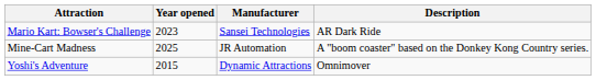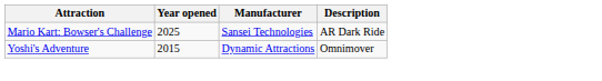 <table class="wikitable">
 <tr>
 <th>Attraction</th>
 <th>Year opened</th>
 <th>Manufacturer</th>
 <th>Description</th>
 </tr>
 <tr>
 <td><a href='#'>Mario Kart: Bowser's Challenge</a></td>
-<td>2023</td>
+<td>2025</td>
 <td><a href='#'>Sansei Technologies</a></td>
 <td>AR Dark Ride</td>
-</tr>
-<tr>
-<td>Mine-Cart Madness</td>
-<td>2025</td>
-<td>JR Automation</td>
-<td>A "boom coaster" based on the Donkey Kong Country series.</td>
 </tr>
 <tr>
 <td><a href='#'>Yoshi's Adventure</a></td>
 <td>2015</td>
 <td><a href='#'>Dynamic Attractions</a></td>
 <td>Omnimover</td>
 </tr>
 </table>
